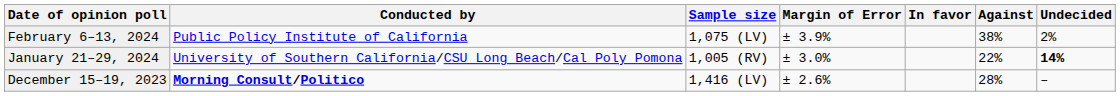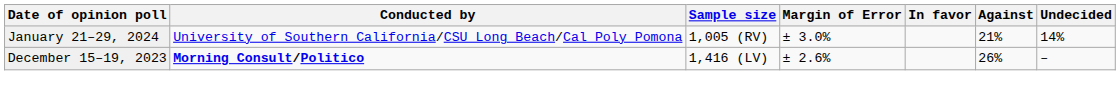 <table class="wikitable">
 <tr>
 <th>Date of opinion poll</th>
 <th>Conducted by</th>
 <th><a href='#'>Sample size</a></th>
 <th>Margin of Error</th>
 <th>In favor</th>
 <th>Against</th>
 <th>Undecided</th>
 </tr>
 <tr>
-<td style="background:#f0f0f0;">February 6–13, 2024</td>
-<td><a href='#'>Public Policy Institute of California</a></td>
-<td>1,075 (LV)</td>
-<td>± 3.9%</td>
-<td></td>
-<td>38%</td>
-<td>2%</td>
-</tr>
-<tr>
 <td style="background:#f0f0f0;">January 21–29, 2024</td>
 <td><a href='#'>University of Southern California</a>/<a href='#'>CSU Long Beach</a>/<a href='#'>Cal Poly Pomona</a></td>
 <td>1,005 (RV)</td>
 <td>± 3.0%</td>
 <td></td>
-<td>22%</td>
-<td><strong>14%</strong></td>
+<td>21%</td>
+<td>14%</td>
 </tr>
 <tr>
 <td style="background:#f0f0f0;">December 15–19, 2023</td>
 <td><strong><a href='#'>Morning Consult</a>/<a href='#'>Politico</a></strong></td>
 <td>1,416 (LV)</td>
 <td>± 2.6%</td>
 <td></td>
-<td>28%</td>
+<td>26%</td>
 <td>–</td>
 </tr>
 </table>
